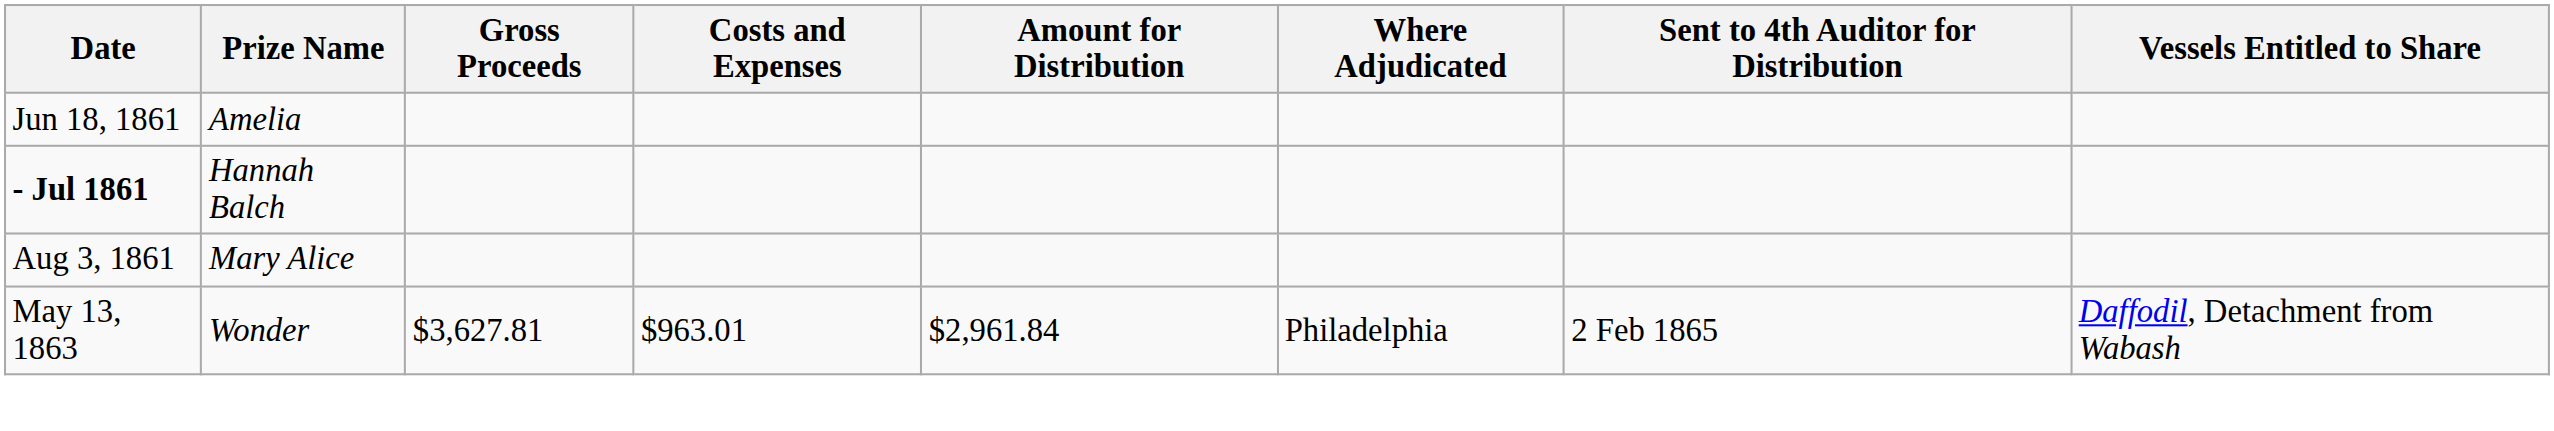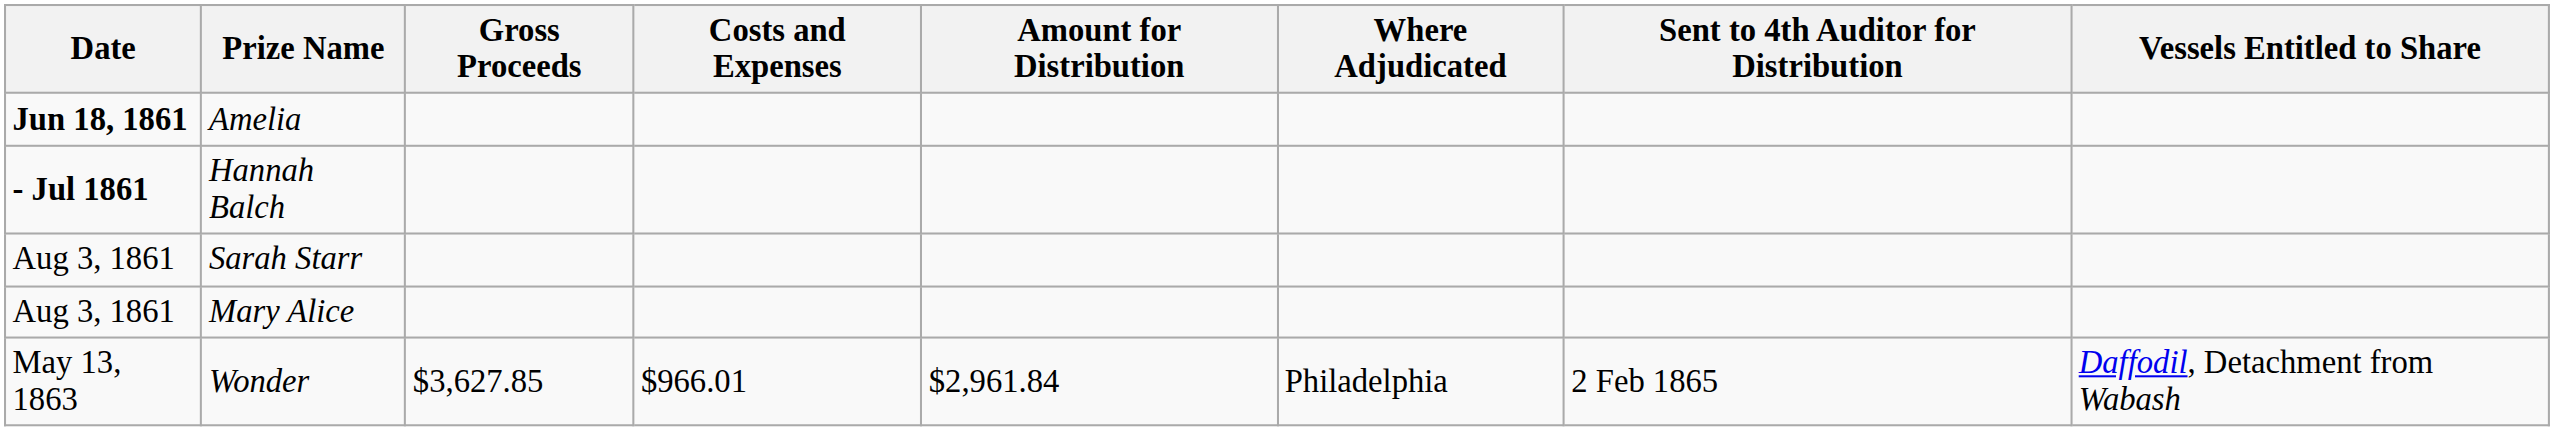 <table class="wikitable">
 <tr>
 <th>Date</th>
 <th>Prize Name</th>
 <th>Gross Proceeds</th>
 <th>Costs and Expenses</th>
 <th>Amount for Distribution</th>
 <th>Where Adjudicated</th>
 <th>Sent to 4th Auditor for Distribution</th>
 <th>Vessels Entitled to Share</th>
 </tr>
 <tr>
-<td>Jun 18, 1861</td>
+<td><strong>Jun 18, 1861</strong></td>
 <td><em>Amelia</em></td>
 <td></td>
 <td></td>
 <td></td>
 <td></td>
 <td></td>
 <td></td>
 </tr>
 <tr>
 <td><strong>- Jul 1861</strong></td>
 <td><em>Hannah Balch</em></td>
 <td></td>
 <td></td>
 <td></td>
 <td></td>
 <td></td>
 <td></td>
 </tr>
 <tr>
 <td>Aug 3, 1861</td>
+<td><em>Sarah Starr</em></td>
+<td></td>
+<td></td>
+<td></td>
+<td></td>
+<td></td>
+<td></td>
+</tr>
+<tr>
+<td>Aug 3, 1861</td>
 <td><em>Mary Alice</em></td>
 <td></td>
 <td></td>
 <td></td>
 <td></td>
 <td></td>
 <td></td>
 </tr>
 <tr>
 <td>May 13, 1863</td>
 <td><em>Wonder</em></td>
-<td>$3,627.81</td>
-<td>$963.01</td>
+<td>$3,627.85</td>
+<td>$966.01</td>
 <td>$2,961.84</td>
 <td>Philadelphia</td>
 <td>2 Feb 1865</td>
 <td><a href='#'><em>Daffodil</em></a>, Detachment from <em>Wabash</em></td>
 </tr>
 </table>
